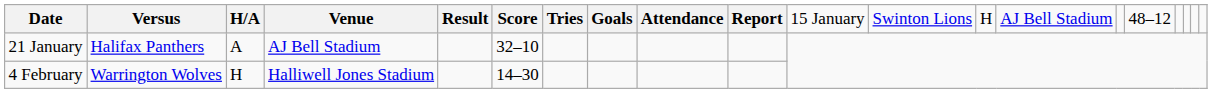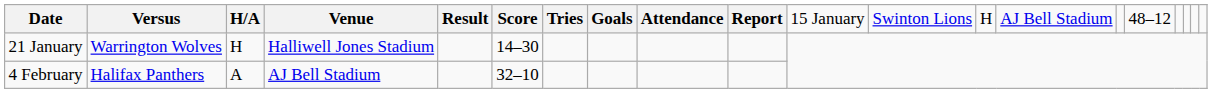 <table class="wikitable defaultleft col3center col6center col9right" style="font-size:90%;">
 <tr>
 <th>Date</th>
 <th>Versus</th>
 <th>H/A</th>
 <th>Venue</th>
 <th>Result</th>
 <th>Score</th>
 <th>Tries</th>
 <th>Goals</th>
 <th>Attendance</th>
 <th>Report</th>
 <td>15 January</td>
 <td> <a href='#'>Swinton Lions</a></td>
 <td>H</td>
 <td><a href='#'>AJ Bell Stadium</a></td>
 <td></td>
 <td>48–12</td>
 <td></td>
 <td></td>
 <td></td>
 <td></td>
 </tr>
 <tr>
 <td>21 January</td>
+<td> <a href='#'>Warrington Wolves</a></td>
+<td>H</td>
+<td><a href='#'>Halliwell Jones Stadium</a></td>
+<td></td>
+<td>14–30</td>
+<td></td>
+<td></td>
+<td></td>
+<td></td>
+</tr>
+<tr>
+<td>4 February</td>
 <td> <a href='#'>Halifax Panthers</a></td>
 <td>A</td>
 <td><a href='#'>AJ Bell Stadium</a></td>
 <td></td>
 <td>32–10</td>
 <td></td>
 <td></td>
 <td></td>
 <td></td>
 </tr>
-<tr>
-<td>4 February</td>
-<td> <a href='#'>Warrington Wolves</a></td>
-<td>H</td>
-<td><a href='#'>Halliwell Jones Stadium</a></td>
-<td></td>
-<td>14–30</td>
-<td></td>
-<td></td>
-<td></td>
-<td></td>
-</tr>
 </table>
